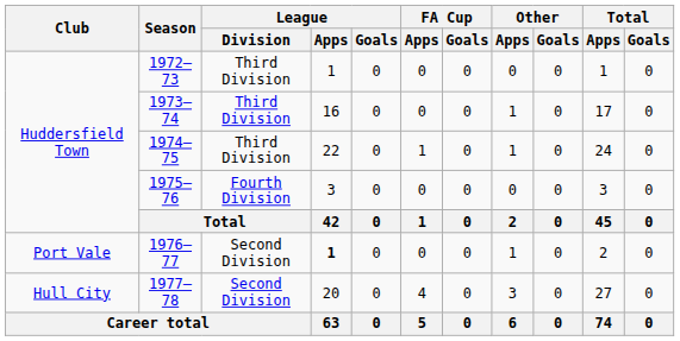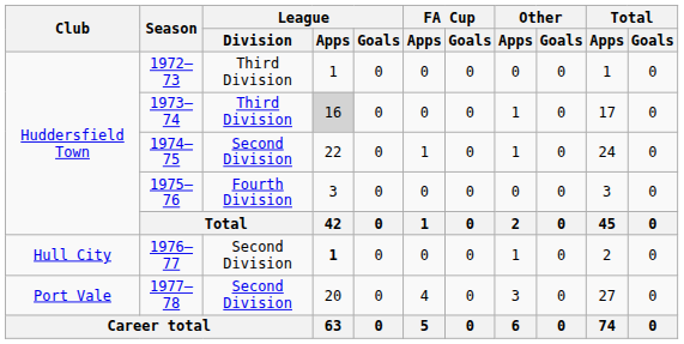 <table class="wikitable" style="text-align: center;">
 <tr>
 <th rowspan="2">Club</th>
 <th rowspan="2">Season</th>
 <th colspan="3">League</th>
 <th colspan="2">FA Cup</th>
 <th colspan="2">Other</th>
 <th colspan="2">Total</th>
 </tr>
 <tr>
 <th>Division</th>
 <th>Apps</th>
 <th>Goals</th>
 <th>Apps</th>
 <th>Goals</th>
 <th>Apps</th>
 <th>Goals</th>
 <th>Apps</th>
 <th>Goals</th>
 </tr>
 <tr>
 <td rowspan="5"><a href='#'>Huddersfield Town</a></td>
 <td><a href='#'>1972–73</a></td>
 <td>Third Division</td>
 <td>1</td>
 <td>0</td>
 <td>0</td>
 <td>0</td>
 <td>0</td>
 <td>0</td>
 <td>1</td>
 <td>0</td>
 </tr>
 <tr>
 <td><a href='#'>1973–74</a></td>
 <td><a href='#'>Third Division</a></td>
-<td>16</td>
+<td style="background: lightgrey;">16</td>
 <td>0</td>
 <td>0</td>
 <td>0</td>
 <td>1</td>
 <td>0</td>
 <td>17</td>
 <td>0</td>
 </tr>
 <tr>
 <td><a href='#'>1974–75</a></td>
-<td>Third Division</td>
+<td><a href='#'>Second Division</a></td>
 <td>22</td>
 <td>0</td>
 <td>1</td>
 <td>0</td>
 <td>1</td>
 <td>0</td>
 <td>24</td>
 <td>0</td>
 </tr>
 <tr>
 <td><a href='#'>1975–76</a></td>
 <td><a href='#'>Fourth Division</a></td>
 <td>3</td>
 <td>0</td>
 <td>0</td>
 <td>0</td>
 <td>0</td>
 <td>0</td>
 <td>3</td>
 <td>0</td>
 </tr>
 <tr>
 <th colspan="2">Total</th>
 <th>42</th>
 <th>0</th>
 <th>1</th>
 <th>0</th>
 <th>2</th>
 <th>0</th>
 <th>45</th>
 <th>0</th>
 </tr>
 <tr>
-<td><a href='#'>Port Vale</a></td>
+<td><a href='#'>Hull City</a></td>
 <td><a href='#'>1976–77</a></td>
 <td>Second Division</td>
 <td><strong>1</strong></td>
 <td>0</td>
 <td>0</td>
 <td>0</td>
 <td>1</td>
 <td>0</td>
 <td>2</td>
 <td>0</td>
 </tr>
 <tr>
-<td><a href='#'>Hull City</a></td>
+<td><a href='#'>Port Vale</a></td>
 <td><a href='#'>1977–78</a></td>
 <td><a href='#'>Second Division</a></td>
 <td>20</td>
 <td>0</td>
 <td>4</td>
 <td>0</td>
 <td>3</td>
 <td>0</td>
 <td>27</td>
 <td>0</td>
 </tr>
 <tr>
 <th colspan="3">Career total</th>
 <th>63</th>
 <th>0</th>
 <th>5</th>
 <th>0</th>
 <th>6</th>
 <th>0</th>
 <th>74</th>
 <th>0</th>
 </tr>
 </table>
